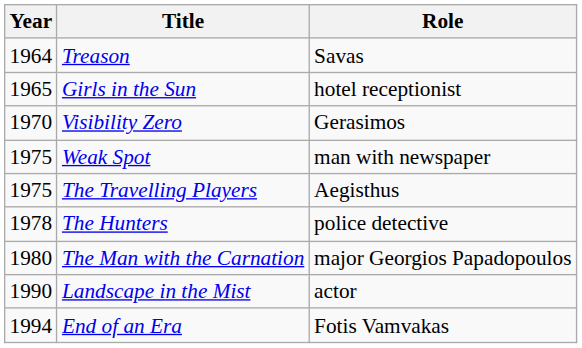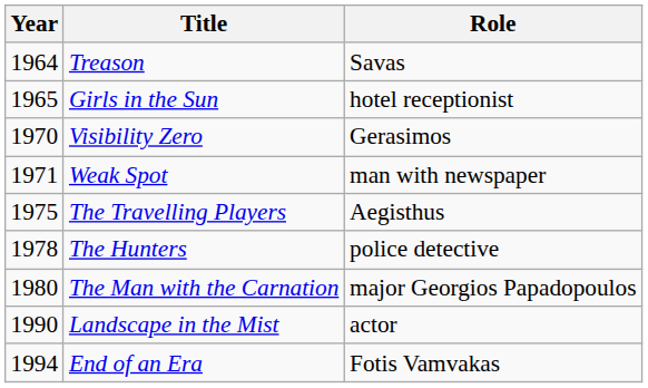 <table class="wikitable">
 <tr>
 <th>Year</th>
 <th>Title</th>
 <th>Role</th>
 </tr>
 <tr>
 <td>1964</td>
 <td><em><a href='#'>Treason</a></em></td>
 <td>Savas</td>
 </tr>
 <tr>
 <td>1965</td>
 <td><em><a href='#'>Girls in the Sun</a></em></td>
 <td>hotel receptionist</td>
 </tr>
 <tr>
 <td>1970</td>
 <td><em><a href='#'>Visibility Zero</a></em></td>
 <td>Gerasimos</td>
 </tr>
 <tr>
-<td>1975</td>
+<td>1971</td>
 <td><em><a href='#'>Weak Spot</a></em></td>
 <td>man with newspaper</td>
 </tr>
 <tr>
 <td>1975</td>
 <td><em><a href='#'>The Travelling Players</a></em></td>
 <td>Aegisthus</td>
 </tr>
 <tr>
 <td>1978</td>
 <td><em><a href='#'>The Hunters</a></em></td>
 <td>police detective</td>
 </tr>
 <tr>
 <td>1980</td>
 <td><em><a href='#'>The Man with the Carnation</a></em></td>
 <td>major Georgios Papadopoulos</td>
 </tr>
 <tr>
 <td>1990</td>
 <td><em><a href='#'>Landscape in the Mist</a></em></td>
 <td>actor</td>
 </tr>
 <tr>
 <td>1994</td>
 <td><em><a href='#'>End of an Era</a></em></td>
 <td>Fotis Vamvakas</td>
 </tr>
 </table>
